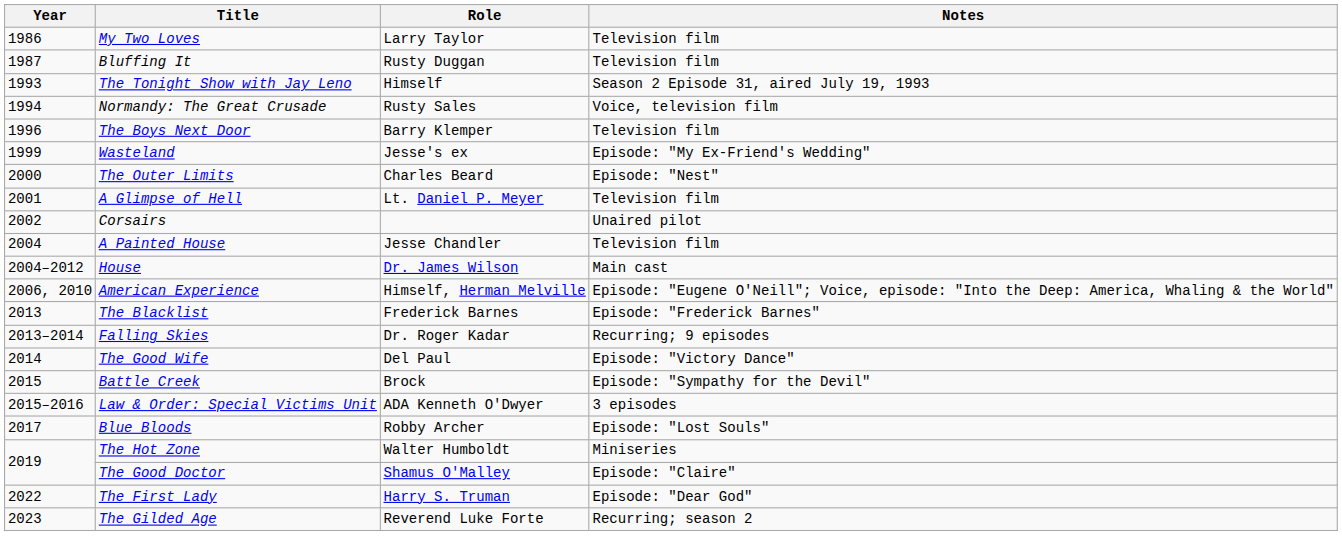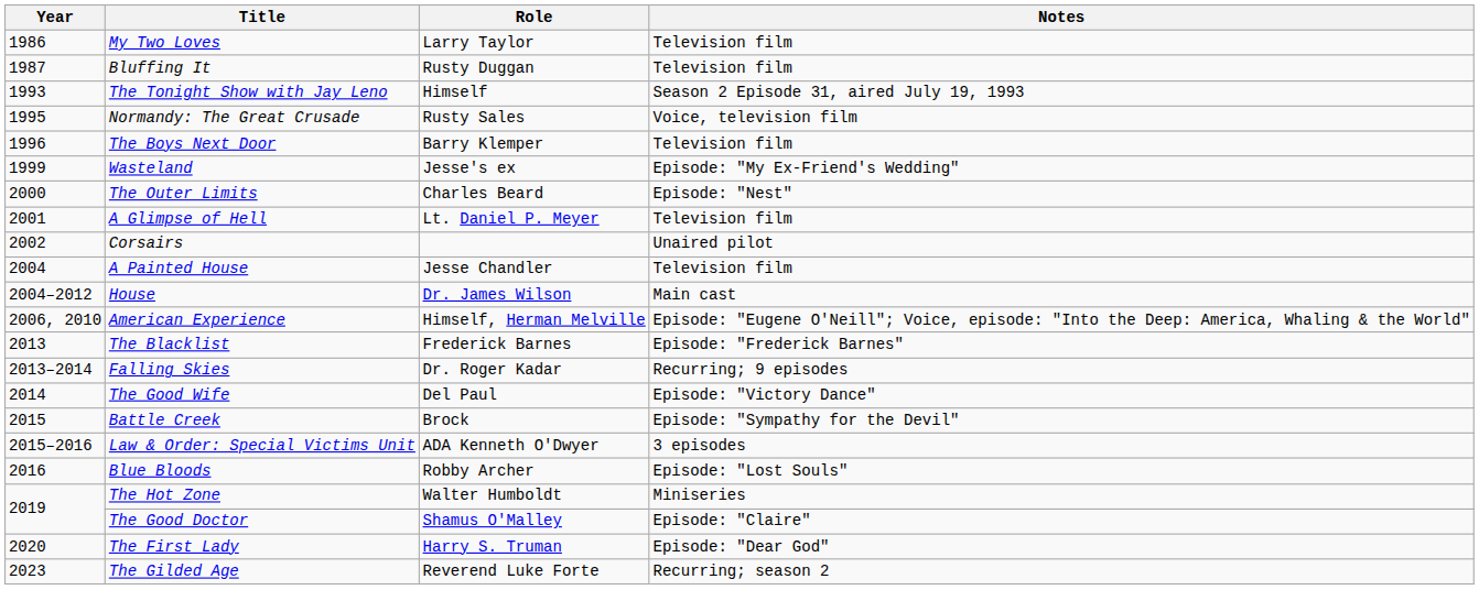 <table class="wikitable sortable">
 <tr>
 <th>Year</th>
 <th>Title</th>
 <th>Role</th>
 <th class="unsortable">Notes</th>
 </tr>
 <tr>
 <td>1986</td>
 <td><em><a href='#'>My Two Loves</a></em></td>
 <td>Larry Taylor</td>
 <td>Television film</td>
 </tr>
 <tr>
 <td>1987</td>
 <td><em>Bluffing It</em></td>
 <td>Rusty Duggan</td>
 <td>Television film</td>
 </tr>
 <tr>
 <td>1993</td>
 <td><em><a href='#'>The Tonight Show with Jay Leno</a></em></td>
 <td>Himself</td>
 <td>Season 2 Episode 31, aired July 19, 1993</td>
 </tr>
 <tr>
-<td>1994</td>
+<td>1995</td>
 <td><em>Normandy: The Great Crusade</em></td>
 <td>Rusty Sales</td>
 <td>Voice, television film</td>
 </tr>
 <tr>
 <td>1996</td>
 <td><em><a href='#'>The Boys Next Door</a></em></td>
 <td>Barry Klemper</td>
 <td>Television film</td>
 </tr>
 <tr>
 <td>1999</td>
 <td><em><a href='#'>Wasteland</a></em></td>
 <td>Jesse's ex</td>
 <td>Episode: "My Ex-Friend's Wedding"</td>
 </tr>
 <tr>
 <td>2000</td>
 <td><em><a href='#'>The Outer Limits</a></em></td>
 <td>Charles Beard</td>
 <td>Episode: "Nest"</td>
 </tr>
 <tr>
 <td>2001</td>
 <td><em><a href='#'>A Glimpse of Hell</a></em></td>
 <td>Lt. <a href='#'>Daniel P. Meyer</a></td>
 <td>Television film</td>
 </tr>
 <tr>
 <td>2002</td>
 <td><em>Corsairs</em></td>
 <td></td>
 <td>Unaired pilot</td>
 </tr>
 <tr>
 <td>2004</td>
 <td><em><a href='#'>A Painted House</a></em></td>
 <td>Jesse Chandler</td>
 <td>Television film</td>
 </tr>
 <tr>
 <td>2004–2012</td>
 <td><em><a href='#'>House</a></em></td>
 <td><a href='#'>Dr. James Wilson</a></td>
 <td>Main cast</td>
 </tr>
 <tr>
 <td>2006, 2010</td>
 <td><em><a href='#'>American Experience</a></em></td>
 <td>Himself, <a href='#'>Herman Melville</a></td>
 <td>Episode: "Eugene O'Neill"; Voice, episode: "Into the Deep: America, Whaling & the World"</td>
 </tr>
 <tr>
 <td>2013</td>
 <td><em><a href='#'>The Blacklist</a></em></td>
 <td>Frederick Barnes</td>
 <td>Episode: "Frederick Barnes"</td>
 </tr>
 <tr>
 <td>2013–2014</td>
 <td><em><a href='#'>Falling Skies</a></em></td>
 <td>Dr. Roger Kadar</td>
 <td>Recurring; 9 episodes</td>
 </tr>
 <tr>
 <td>2014</td>
 <td><em><a href='#'>The Good Wife</a></em></td>
 <td>Del Paul</td>
 <td>Episode: "Victory Dance"</td>
 </tr>
 <tr>
 <td>2015</td>
 <td><em><a href='#'>Battle Creek</a></em></td>
 <td>Brock</td>
 <td>Episode: "Sympathy for the Devil"</td>
 </tr>
 <tr>
 <td>2015–2016</td>
 <td><em><a href='#'>Law & Order: Special Victims Unit</a></em></td>
 <td>ADA Kenneth O'Dwyer</td>
 <td>3 episodes</td>
 </tr>
 <tr>
-<td>2017</td>
+<td>2016</td>
 <td><em><a href='#'>Blue Bloods</a></em></td>
 <td>Robby Archer</td>
 <td>Episode: "Lost Souls"</td>
 </tr>
 <tr>
 <td rowspan="2">2019</td>
 <td><em><a href='#'>The Hot Zone</a></em></td>
 <td>Walter Humboldt</td>
 <td>Miniseries</td>
 </tr>
 <tr>
 <td><em><a href='#'>The Good Doctor</a></em></td>
 <td><a href='#'>Shamus O'Malley</a></td>
 <td>Episode: "Claire"</td>
 </tr>
 <tr>
-<td>2022</td>
+<td>2020</td>
 <td><em><a href='#'>The First Lady</a></em></td>
 <td><a href='#'>Harry S. Truman</a></td>
 <td>Episode: "Dear God"</td>
 </tr>
 <tr>
 <td>2023</td>
 <td><em><a href='#'>The Gilded Age</a></em></td>
 <td>Reverend Luke Forte</td>
 <td>Recurring; season 2</td>
 </tr>
 </table>
